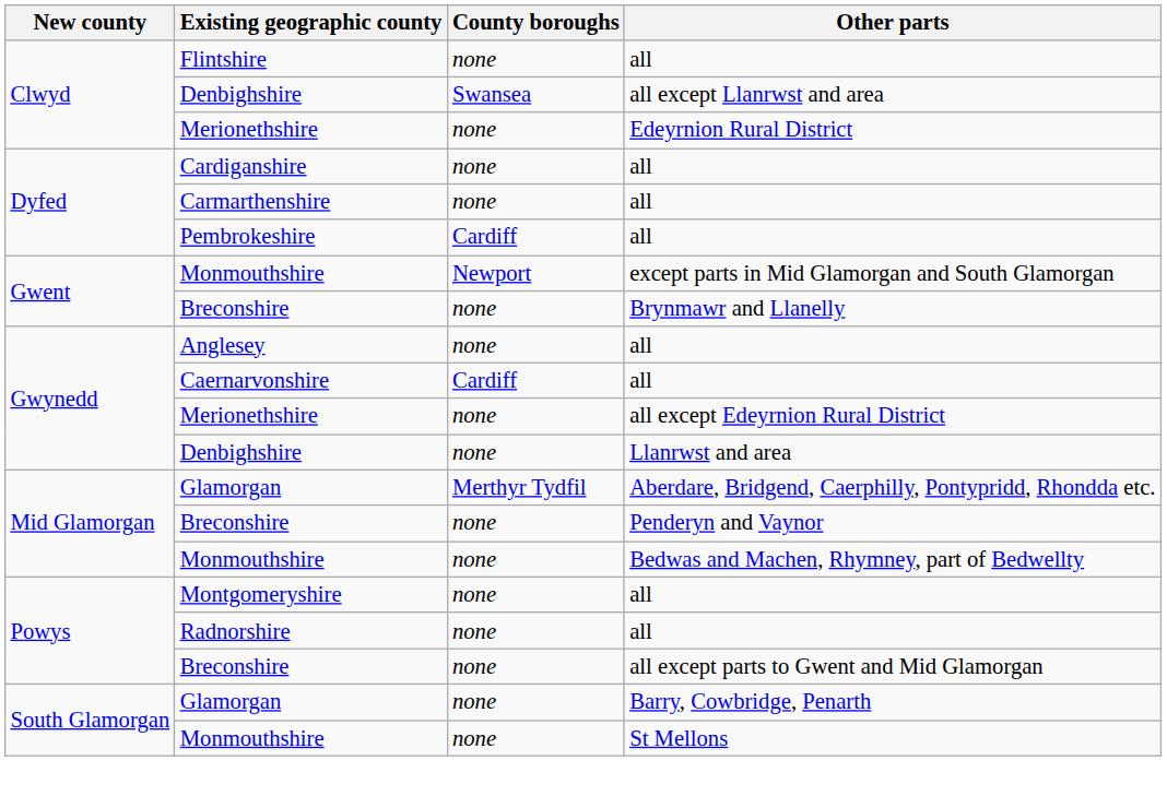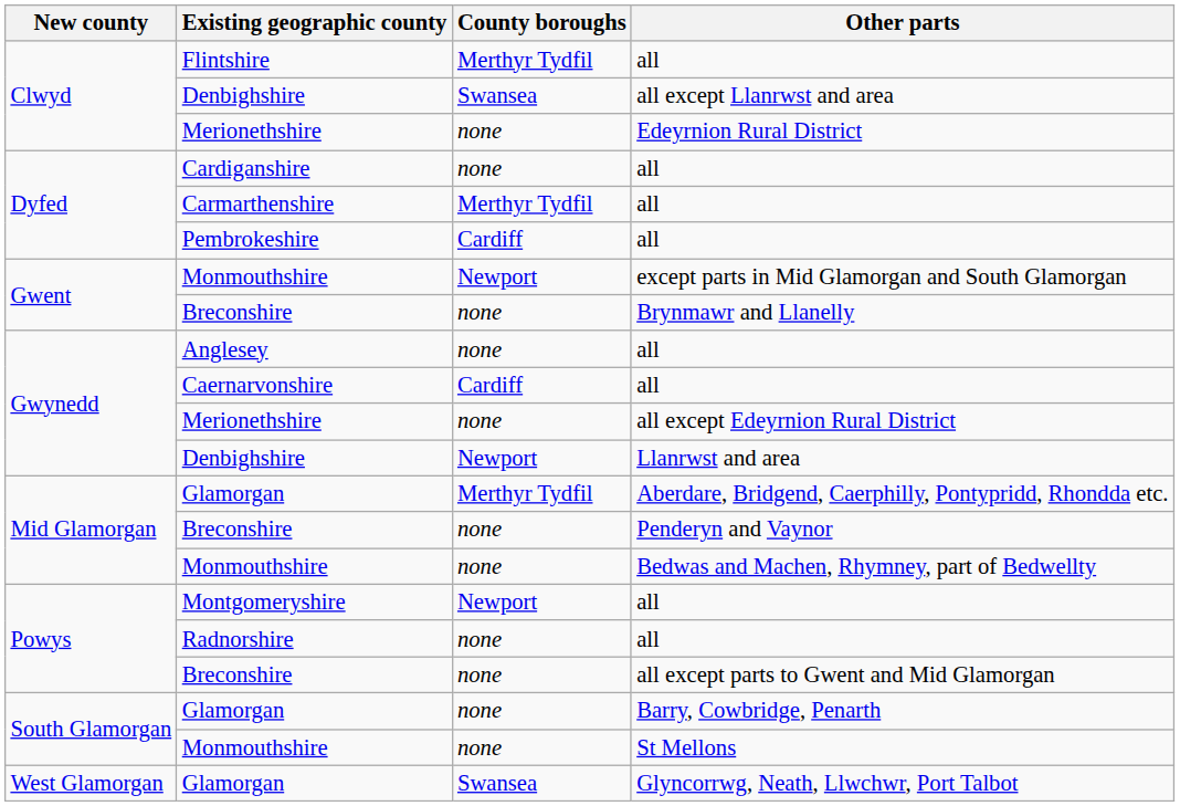 <table class="wikitable">
 <tr>
 <th>New county</th>
 <th>Existing geographic county</th>
 <th>County boroughs</th>
 <th>Other parts</th>
 </tr>
 <tr>
 <td rowspan=3><a href='#'>Clwyd</a></td>
 <td><a href='#'>Flintshire</a></td>
-<td><em>none</em></td>
+<td><a href='#'>Merthyr Tydfil</a></td>
 <td>all</td>
 </tr>
 <tr>
 <td><a href='#'>Denbighshire</a></td>
 <td><a href='#'>Swansea</a></td>
 <td>all except <a href='#'>Llanrwst</a> and area</td>
 </tr>
 <tr>
 <td><a href='#'>Merionethshire</a></td>
 <td><em>none</em></td>
 <td><a href='#'>Edeyrnion Rural District</a></td>
 </tr>
 <tr>
 <td rowspan=3><a href='#'>Dyfed</a></td>
 <td><a href='#'>Cardiganshire</a></td>
 <td><em>none</em></td>
 <td>all</td>
 </tr>
 <tr>
 <td><a href='#'>Carmarthenshire</a></td>
-<td><em>none</em></td>
+<td><a href='#'>Merthyr Tydfil</a></td>
 <td>all</td>
 </tr>
 <tr>
 <td><a href='#'>Pembrokeshire</a></td>
 <td><a href='#'>Cardiff</a></td>
 <td>all</td>
 </tr>
 <tr>
 <td rowspan=2><a href='#'>Gwent</a></td>
 <td><a href='#'>Monmouthshire</a></td>
 <td><a href='#'>Newport</a></td>
 <td>except parts in Mid Glamorgan and South Glamorgan</td>
 </tr>
 <tr>
 <td><a href='#'>Breconshire</a></td>
 <td><em>none</em></td>
 <td><a href='#'>Brynmawr</a> and <a href='#'>Llanelly</a></td>
 </tr>
 <tr>
 <td rowspan=4><a href='#'>Gwynedd</a></td>
 <td><a href='#'>Anglesey</a></td>
 <td><em>none</em></td>
 <td>all</td>
 </tr>
 <tr>
 <td><a href='#'>Caernarvonshire</a></td>
 <td><a href='#'>Cardiff</a></td>
 <td>all</td>
 </tr>
 <tr>
 <td><a href='#'>Merionethshire</a></td>
 <td><em>none</em></td>
 <td>all except <a href='#'>Edeyrnion Rural District</a></td>
 </tr>
 <tr>
 <td><a href='#'>Denbighshire</a></td>
-<td><em>none</em></td>
+<td><a href='#'>Newport</a></td>
 <td><a href='#'>Llanrwst</a> and area</td>
 </tr>
 <tr>
 <td rowspan=3><a href='#'>Mid Glamorgan</a></td>
 <td><a href='#'>Glamorgan</a></td>
 <td><a href='#'>Merthyr Tydfil</a></td>
 <td><a href='#'>Aberdare</a>, <a href='#'>Bridgend</a>, <a href='#'>Caerphilly</a>, <a href='#'>Pontypridd</a>, <a href='#'>Rhondda</a> etc.</td>
 </tr>
 <tr>
 <td><a href='#'>Breconshire</a></td>
 <td><em>none</em></td>
 <td><a href='#'>Penderyn</a> and <a href='#'>Vaynor</a></td>
 </tr>
 <tr>
 <td><a href='#'>Monmouthshire</a></td>
 <td><em>none</em></td>
 <td><a href='#'>Bedwas and Machen</a>, <a href='#'>Rhymney</a>, part of <a href='#'>Bedwellty</a></td>
 </tr>
 <tr>
 <td rowspan=3><a href='#'>Powys</a></td>
 <td><a href='#'>Montgomeryshire</a></td>
-<td><em>none</em></td>
+<td><a href='#'>Newport</a></td>
 <td>all</td>
 </tr>
 <tr>
 <td><a href='#'>Radnorshire</a></td>
 <td><em>none</em></td>
 <td>all</td>
 </tr>
 <tr>
 <td><a href='#'>Breconshire</a></td>
 <td><em>none</em></td>
 <td>all except parts to Gwent and Mid Glamorgan</td>
 </tr>
 <tr>
 <td rowspan=2><a href='#'>South Glamorgan</a></td>
 <td><a href='#'>Glamorgan</a></td>
 <td><em>none</em></td>
 <td><a href='#'>Barry</a>, <a href='#'>Cowbridge</a>, <a href='#'>Penarth</a></td>
 </tr>
 <tr>
 <td><a href='#'>Monmouthshire</a></td>
 <td><em>none</em></td>
 <td><a href='#'>St Mellons</a></td>
 </tr>
+<tr>
+<td><a href='#'>West Glamorgan</a></td>
+<td><a href='#'>Glamorgan</a></td>
+<td><a href='#'>Swansea</a></td>
+<td><a href='#'>Glyncorrwg</a>, <a href='#'>Neath</a>, <a href='#'>Llwchwr</a>, <a href='#'>Port Talbot</a></td>
+</tr>
 </table>
